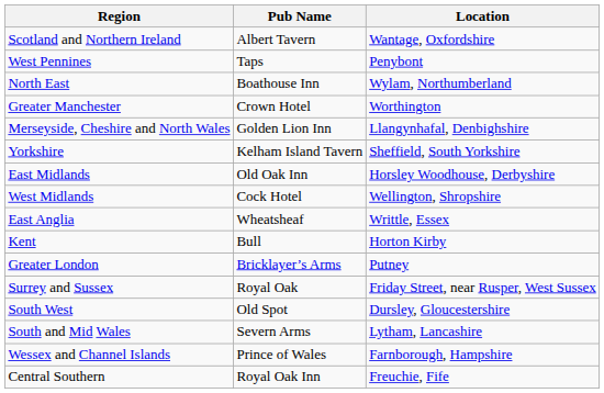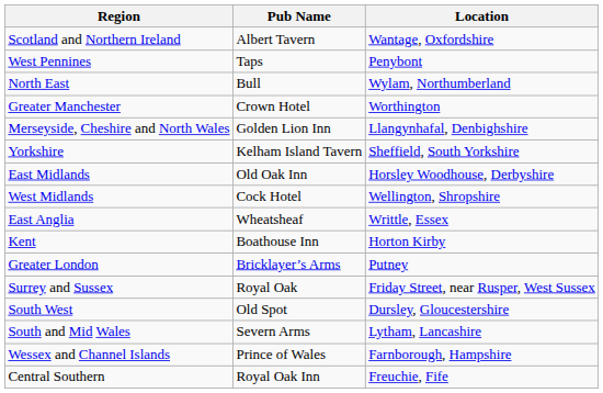 <table class="wikitable">
 <tr>
 <th>Region</th>
 <th>Pub Name</th>
 <th>Location</th>
 </tr>
 <tr>
 <td><a href='#'>Scotland</a> and <a href='#'>Northern Ireland</a></td>
 <td>Albert Tavern</td>
 <td><a href='#'>Wantage</a>, <a href='#'>Oxfordshire</a></td>
 </tr>
 <tr>
 <td><a href='#'>West Pennines</a></td>
 <td>Taps</td>
 <td><a href='#'>Penybont</a></td>
 </tr>
 <tr>
 <td><a href='#'>North East</a></td>
-<td>Boathouse Inn</td>
+<td>Bull</td>
 <td><a href='#'>Wylam</a>, <a href='#'>Northumberland</a></td>
 </tr>
 <tr>
 <td><a href='#'>Greater Manchester</a></td>
 <td>Crown Hotel</td>
 <td><a href='#'>Worthington</a></td>
 </tr>
 <tr>
 <td><a href='#'>Merseyside</a>, <a href='#'>Cheshire</a> and <a href='#'>North Wales</a></td>
 <td>Golden Lion Inn</td>
 <td><a href='#'>Llangynhafal</a>, <a href='#'>Denbighshire</a></td>
 </tr>
 <tr>
 <td><a href='#'>Yorkshire</a></td>
 <td>Kelham Island Tavern</td>
 <td><a href='#'>Sheffield</a>, <a href='#'>South Yorkshire</a></td>
 </tr>
 <tr>
 <td><a href='#'>East Midlands</a></td>
 <td>Old Oak Inn</td>
 <td><a href='#'>Horsley Woodhouse</a>, <a href='#'>Derbyshire</a></td>
 </tr>
 <tr>
 <td><a href='#'>West Midlands</a></td>
 <td>Cock Hotel</td>
 <td><a href='#'>Wellington</a>, <a href='#'>Shropshire</a></td>
 </tr>
 <tr>
 <td><a href='#'>East Anglia</a></td>
 <td>Wheatsheaf</td>
 <td><a href='#'>Writtle</a>, <a href='#'>Essex</a></td>
 </tr>
 <tr>
 <td><a href='#'>Kent</a></td>
-<td>Bull</td>
+<td>Boathouse Inn</td>
 <td><a href='#'>Horton Kirby</a></td>
 </tr>
 <tr>
 <td><a href='#'>Greater London</a></td>
 <td><a href='#'>Bricklayer’s Arms</a></td>
 <td><a href='#'>Putney</a></td>
 </tr>
 <tr>
 <td><a href='#'>Surrey</a> and <a href='#'>Sussex</a></td>
 <td>Royal Oak</td>
 <td><a href='#'>Friday Street</a>, near <a href='#'>Rusper</a>, <a href='#'>West Sussex</a></td>
 </tr>
 <tr>
 <td><a href='#'>South West</a></td>
 <td>Old Spot</td>
 <td><a href='#'>Dursley</a>, <a href='#'>Gloucestershire</a></td>
 </tr>
 <tr>
 <td><a href='#'>South</a> and <a href='#'>Mid</a> <a href='#'>Wales</a></td>
 <td>Severn Arms</td>
 <td><a href='#'>Lytham</a>, <a href='#'>Lancashire</a></td>
 </tr>
 <tr>
 <td><a href='#'>Wessex</a> and <a href='#'>Channel Islands</a></td>
 <td>Prince of Wales</td>
 <td><a href='#'>Farnborough</a>, <a href='#'>Hampshire</a></td>
 </tr>
 <tr>
 <td>Central Southern</td>
 <td>Royal Oak Inn</td>
 <td><a href='#'>Freuchie</a>, <a href='#'>Fife</a></td>
 </tr>
 </table>
